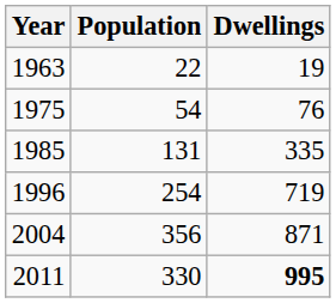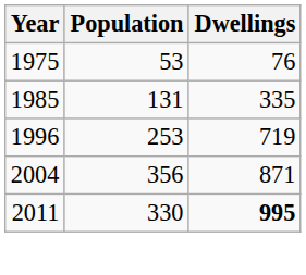 <table class="wikitable" style="line-height:1.1em;">
 <tr>
 <th>Year</th>
 <th>Population</th>
 <th>Dwellings</th>
 </tr>
 <tr align="right">
-<td>1963</td>
-<td>22</td>
-<td>19</td>
-</tr>
-<tr align="right">
 <td>1975</td>
-<td>54</td>
+<td>53</td>
 <td>76</td>
 </tr>
 <tr align="right">
 <td>1985</td>
 <td>131</td>
 <td>335</td>
 </tr>
 <tr align="right">
 <td>1996</td>
-<td>254</td>
+<td>253</td>
 <td>719</td>
 </tr>
 <tr align="right">
 <td>2004</td>
 <td>356</td>
 <td>871</td>
 </tr>
 <tr align="right">
 <td>2011</td>
 <td>330</td>
 <td><strong>995</strong></td>
 </tr>
 </table>
